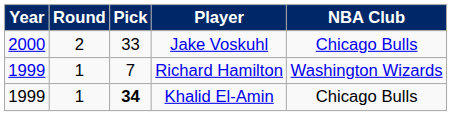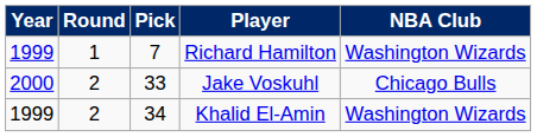 <table class="wikitable" style="text-align:center">
 <tr>
 <th style="background:#002868; color:#fff;">Year</th>
 <th style="background:#002868; color:#fff;">Round</th>
 <th style="background:#002868; color:#fff;">Pick</th>
 <th style="background:#002868; color:#fff;">Player</th>
 <th style="background:#002868; color:#fff;">NBA Club</th>
 </tr>
 <tr>
+<td><a href='#'>1999</a></td>
+<td>1</td>
+<td>7</td>
+<td><a href='#'>Richard Hamilton</a></td>
+<td><a href='#'>Washington Wizards</a></td>
+</tr>
+<tr>
 <td><a href='#'>2000</a></td>
 <td>2</td>
 <td>33</td>
 <td><a href='#'>Jake Voskuhl</a></td>
 <td><a href='#'>Chicago Bulls</a></td>
 </tr>
 <tr>
-<td><a href='#'>1999</a></td>
-<td>1</td>
-<td>7</td>
-<td><a href='#'>Richard Hamilton</a></td>
+<td>1999</td>
+<td>2</td>
+<td>34</td>
+<td><a href='#'>Khalid El-Amin</a></td>
 <td><a href='#'>Washington Wizards</a></td>
 </tr>
-<tr>
-<td>1999</td>
-<td>1</td>
-<td><strong>34</strong></td>
-<td><a href='#'>Khalid El-Amin</a></td>
-<td>Chicago Bulls</td>
-</tr>
 </table>
